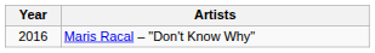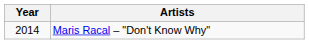 <table class="wikitable sortable"  style="width:50%;">
 <tr>
 <th width=5%  scope="col">Year</th>
 <th ! width=40%  scope="col">Artists</th>
 </tr>
 <tr>
-<td align="center">2016</td>
+<td align="center">2014</td>
 <td><a href='#'>Maris Racal</a> – "Don't Know Why"</td>
 </tr>
 </table>
